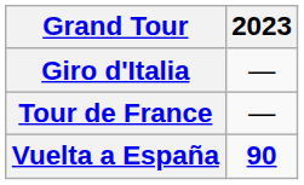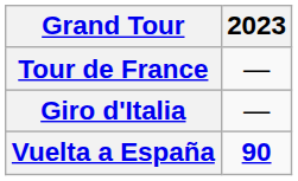 <table class="wikitable plainrowheaders">
 <tr>
 <th scope="col"><a href='#'>Grand Tour</a></th>
 <th scope="col">2023</th>
 </tr>
 <tr style="text-align:center;">
-<th scope="row"> <a href='#'>Giro d'Italia</a></th>
+<th scope="row"> <a href='#'>Tour de France</a></th>
 <td>—</td>
 </tr>
 <tr style="text-align:center;">
-<th scope="row"> <a href='#'>Tour de France</a></th>
+<th scope="row"> <a href='#'>Giro d'Italia</a></th>
 <td>—</td>
 </tr>
 <tr style="text-align:center;">
 <th scope="row"> <a href='#'>Vuelta a España</a></th>
 <td><strong><a href='#'>90</a></strong></td>
 </tr>
 </table>
